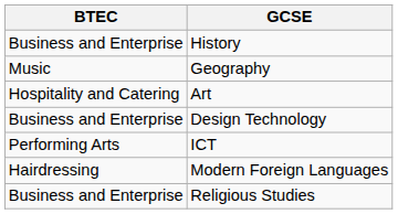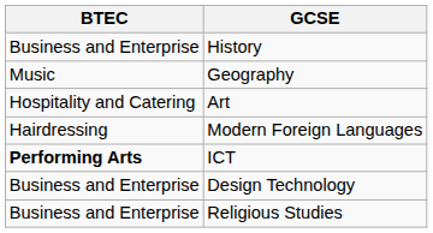 <table class="wikitable">
 <tr>
 <th>BTEC</th>
 <th>GCSE</th>
 </tr>
 <tr>
 <td>Business and Enterprise</td>
 <td>History</td>
 </tr>
 <tr>
 <td>Music</td>
 <td>Geography</td>
 </tr>
 <tr>
 <td>Hospitality and Catering</td>
 <td>Art</td>
 </tr>
 <tr>
-<td>Business and Enterprise</td>
-<td>Design Technology</td>
+<td>Hairdressing</td>
+<td>Modern Foreign Languages</td>
 </tr>
 <tr>
-<td>Performing Arts</td>
+<td><strong>Performing Arts</strong></td>
 <td>ICT</td>
 </tr>
 <tr>
-<td>Hairdressing</td>
-<td>Modern Foreign Languages</td>
+<td>Business and Enterprise</td>
+<td>Design Technology</td>
 </tr>
 <tr>
 <td>Business and Enterprise</td>
 <td>Religious Studies</td>
 </tr>
 </table>
